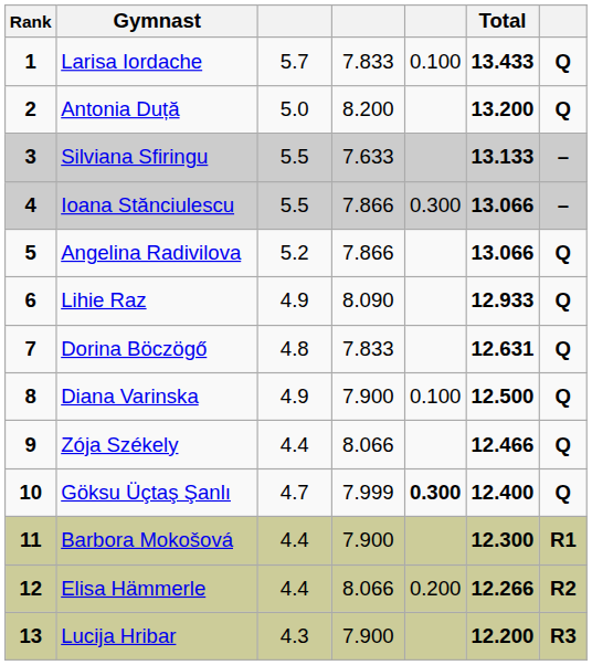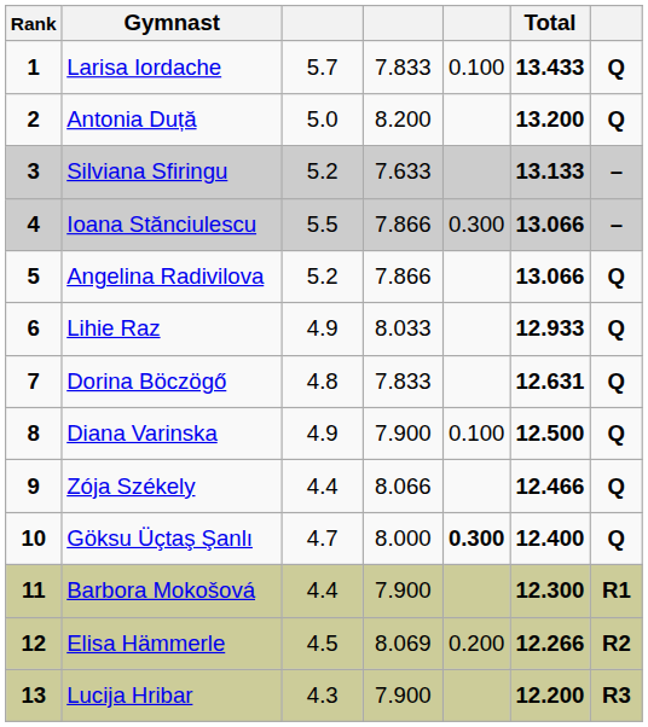 <table style="text-align:center;" class="wikitable sortable">
 <tr>
 <th scope="col" style="width:15px;"><small>Rank</small></th>
 <th scope="col" style="width:150px;">Gymnast</th>
 <th scope="col" style="width:50px;"><small></small></th>
 <th scope="col" style="width:50px;"><small></small></th>
 <th scope="col" style="width:20px;"><small></small></th>
 <th scope="col" style="width:50px;">Total</th>
 <th scope="col" style="width:30px;"><small></small></th>
 </tr>
 <tr>
 <td scope="row" style="text-align:center"><strong>1</strong></td>
 <td style="height:30px; text-align:left;"> <a href='#'>Larisa Iordache</a></td>
 <td>5.7</td>
 <td>7.833</td>
 <td>0.100</td>
 <td><strong>13.433</strong></td>
 <td><strong>Q</strong></td>
 </tr>
 <tr>
 <td scope="row" style="text-align:center"><strong>2</strong></td>
 <td style="height:30px; text-align:left;"> <a href='#'>Antonia Duță</a></td>
 <td>5.0</td>
 <td>8.200</td>
 <td></td>
 <td><strong>13.200</strong></td>
 <td><strong>Q</strong></td>
 </tr>
 <tr style="background:#cccccc;">
 <td scope="row" style="text-align:center"><strong>3</strong></td>
 <td style="height:30px; text-align:left;"> <a href='#'>Silviana Sfiringu</a></td>
-<td>5.5</td>
+<td>5.2</td>
 <td>7.633</td>
 <td></td>
 <td><strong>13.133</strong></td>
 <td><strong>–</strong></td>
 </tr>
 <tr style="background:#cccccc;">
 <td scope="row" style="text-align:center"><strong>4</strong></td>
 <td style="height:30px; text-align:left;"> <a href='#'>Ioana Stănciulescu</a></td>
 <td>5.5</td>
 <td>7.866</td>
 <td>0.300</td>
 <td><strong>13.066</strong></td>
 <td><strong>–</strong></td>
 </tr>
 <tr>
 <td scope="row" style="text-align:center"><strong>5</strong></td>
 <td style="height:30px; text-align:left;"> <a href='#'>Angelina Radivilova</a></td>
 <td>5.2</td>
 <td>7.866</td>
 <td></td>
 <td><strong>13.066</strong></td>
 <td><strong>Q</strong></td>
 </tr>
 <tr>
 <td scope="row" style="text-align:center"><strong>6</strong></td>
 <td style="height:30px; text-align:left;"> <a href='#'>Lihie Raz</a></td>
 <td>4.9</td>
-<td>8.090</td>
+<td>8.033</td>
 <td></td>
 <td><strong>12.933</strong></td>
 <td><strong>Q</strong></td>
 </tr>
 <tr>
 <td scope="row" style="text-align:center"><strong>7</strong></td>
 <td style="height:30px; text-align:left;"> <a href='#'>Dorina Böczögő</a></td>
 <td>4.8</td>
 <td>7.833</td>
 <td></td>
 <td><strong>12.631</strong></td>
 <td><strong>Q</strong></td>
 </tr>
 <tr>
 <td scope="row" style="text-align:center"><strong>8</strong></td>
 <td style="height:30px; text-align:left;"> <a href='#'>Diana Varinska</a></td>
 <td>4.9</td>
 <td>7.900</td>
 <td>0.100</td>
 <td><strong>12.500</strong></td>
 <td><strong>Q</strong></td>
 </tr>
 <tr>
 <td scope="row" style="text-align:center"><strong>9</strong></td>
 <td style="height:30px; text-align:left;"> <a href='#'>Zója Székely</a></td>
 <td>4.4</td>
 <td>8.066</td>
 <td></td>
 <td><strong>12.466</strong></td>
 <td><strong>Q</strong></td>
 </tr>
 <tr>
 <td scope="row" style="text-align:center"><strong>10</strong></td>
 <td style="height:30px; text-align:left;"> <a href='#'>Göksu Üçtaş Şanlı</a></td>
 <td>4.7</td>
-<td>7.999</td>
+<td>8.000</td>
 <td><strong>0.300</strong></td>
 <td><strong>12.400</strong></td>
 <td><strong>Q</strong></td>
 </tr>
 <tr style="background:#cccc99;">
 <td scope="row" style="text-align:center"><strong>11</strong></td>
 <td style="height:30px; text-align:left;"> <a href='#'>Barbora Mokošová</a></td>
 <td>4.4</td>
 <td>7.900</td>
 <td></td>
 <td><strong>12.300</strong></td>
 <td><strong>R1</strong></td>
 </tr>
 <tr style="background:#cccc99;">
 <td scope="row" style="text-align:center"><strong>12</strong></td>
 <td style="height:30px; text-align:left;"> <a href='#'>Elisa Hämmerle</a></td>
-<td>4.4</td>
-<td>8.066</td>
+<td>4.5</td>
+<td>8.069</td>
 <td>0.200</td>
 <td><strong>12.266</strong></td>
 <td><strong>R2</strong></td>
 </tr>
 <tr style="background:#cccc99;">
 <td scope="row" style="text-align:center"><strong>13</strong></td>
 <td style="height:30px; text-align:left;"> <a href='#'>Lucija Hribar</a></td>
 <td>4.3</td>
 <td>7.900</td>
 <td></td>
 <td><strong>12.200</strong></td>
 <td><strong>R3</strong></td>
 </tr>
 </table>
